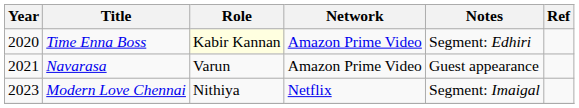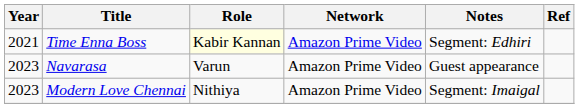 <table class="wikitable">
 <tr>
 <th>Year</th>
 <th>Title</th>
 <th>Role</th>
 <th>Network</th>
 <th>Notes</th>
 <th>Ref</th>
 </tr>
 <tr>
-<td rowspan="1">2020</td>
+<td rowspan="1">2021</td>
 <td><em><a href='#'>Time Enna Boss</a></em></td>
 <td style="background: lightyellow;">Kabir Kannan</td>
 <td><a href='#'>Amazon Prime Video</a></td>
 <td>Segment: <em>Edhiri</em></td>
 <td></td>
 </tr>
 <tr>
-<td>2021</td>
+<td>2023</td>
 <td><em><a href='#'>Navarasa</a></em></td>
 <td>Varun</td>
 <td>Amazon Prime Video</td>
 <td>Guest appearance</td>
 <td></td>
 </tr>
 <tr>
 <td>2023</td>
 <td><em><a href='#'>Modern Love Chennai</a></em></td>
 <td>Nithiya</td>
-<td><a href='#'>Netflix</a></td>
+<td>Amazon Prime Video</td>
 <td>Segment: <em>Imaigal</em></td>
 <td></td>
 </tr>
 <tr>
 </tr>
 </table>
